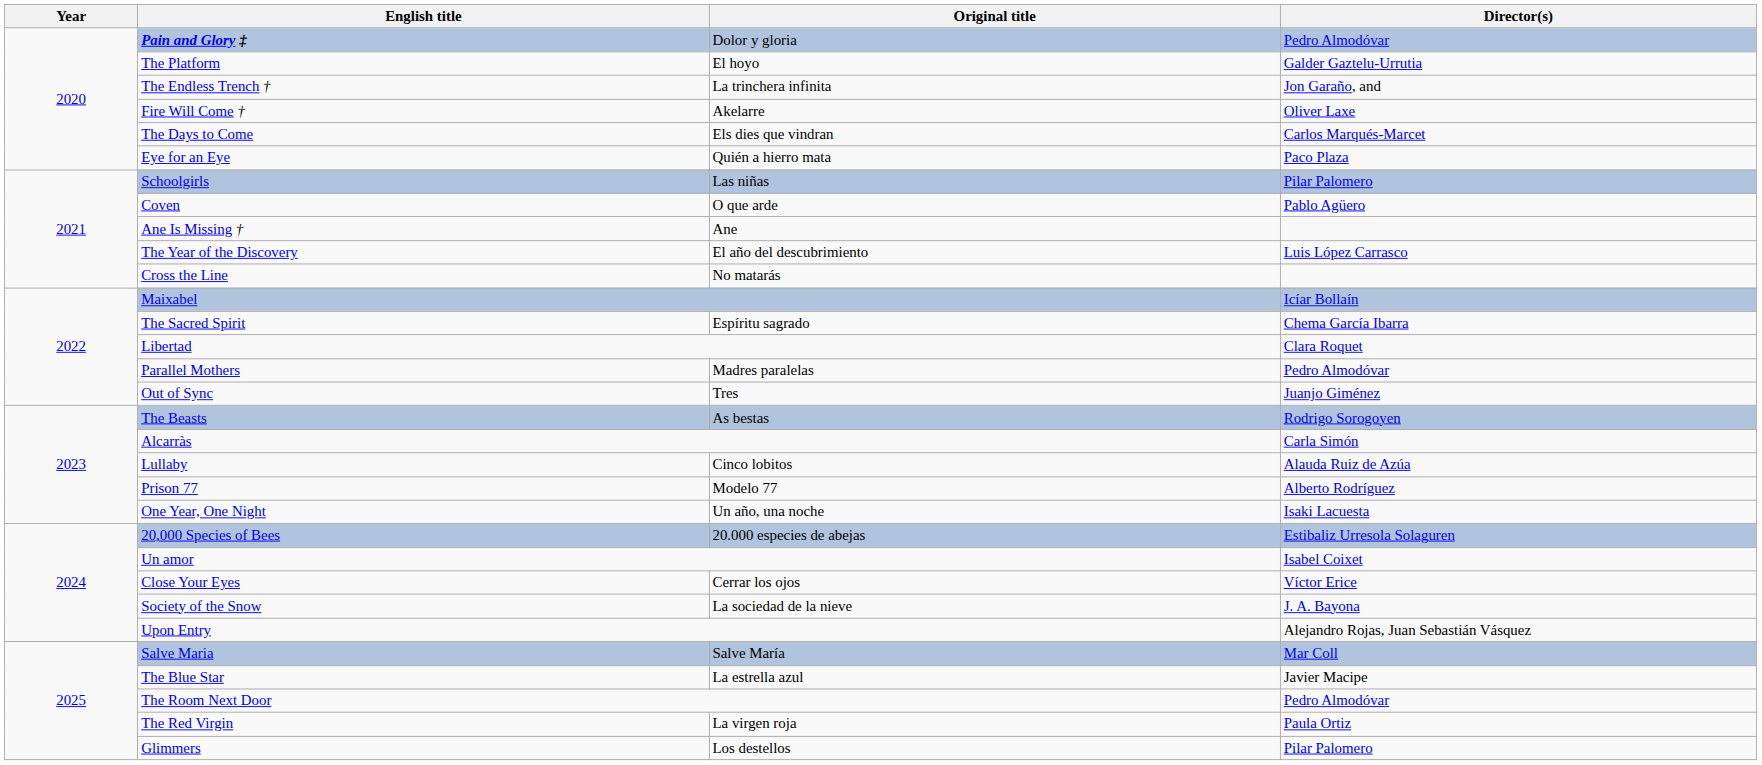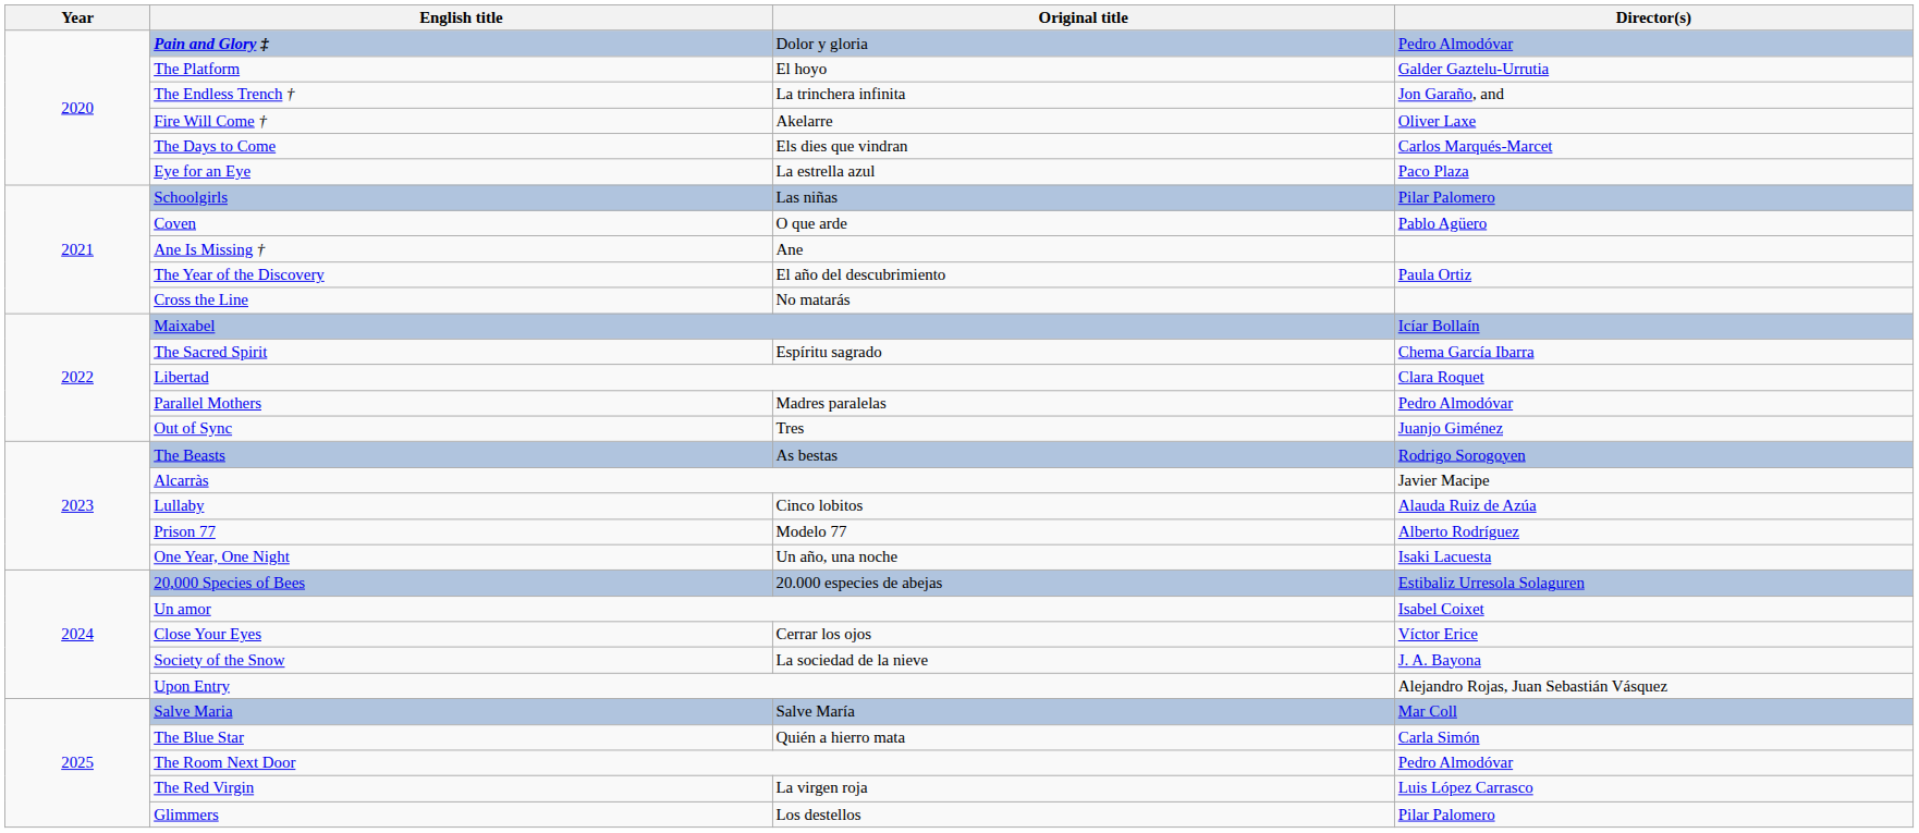 <table class="wikitable" width="95%" cellpadding="5">
 <tr>
 <th width="7%">Year</th>
 <th width="30%">English title</th>
 <th width="30%">Original title</th>
 <th width="25%">Director(s)</th>
 </tr>
 <tr>
 <td rowspan=6 style="text-align:center"><a href='#'>2020</a><br></td>
 <td style="background:#B0C4DE;"><strong><em><a href='#'>Pain and Glory</a><em> ‡<strong></td>
 <td style="background:#B0C4DE;"></em></strong>Dolor y gloria<strong><em></td>
 <td style="background:#B0C4DE;"></strong><a href='#'>Pedro Almodóvar</a><strong></td>
 </tr>
 <tr>
 <td></em><a href='#'>The Platform</a><em></td>
 <td></em>El hoyo<em></td>
 <td><a href='#'>Galder Gaztelu-Urrutia</a></td>
 </tr>
 <tr>
 <td></em><a href='#'>The Endless Trench</a><em> †</td>
 <td></em>La trinchera infinita<em></td>
 <td><a href='#'>Jon Garaño</a>,  and </td>
 </tr>
 <tr>
 <td></em><a href='#'>Fire Will Come</a><em> †</td>
 <td></em>Akelarre<em></td>
 <td><a href='#'>Oliver Laxe</a></td>
 </tr>
 <tr>
 <td></em><a href='#'>The Days to Come</a><em></td>
 <td></em>Els dies que vindran<em></td>
 <td><a href='#'>Carlos Marqués-Marcet</a></td>
 </tr>
 <tr>
 <td></em><a href='#'>Eye for an Eye</a><em></td>
-<td></em>Quién a hierro mata<em></td>
+<td></em>La estrella azul<em></td>
 <td><a href='#'>Paco Plaza</a></td>
 </tr>
 <tr>
 <td rowspan=5 style="text-align:center"><a href='#'>2021</a><br></td>
 <td style="background:#B0C4DE;"></em></strong><a href='#'>Schoolgirls</a><strong><em></td>
 <td style="background:#B0C4DE;"></em></strong>Las niñas<strong><em></td>
 <td style="background:#B0C4DE;"></strong><a href='#'>Pilar Palomero</a><strong></td>
 </tr>
 <tr>
 <td></em><a href='#'>Coven</a><em></td>
 <td></em>O que arde<em></td>
 <td><a href='#'>Pablo Agüero</a></td>
 </tr>
 <tr>
 <td></em><a href='#'>Ane Is Missing</a><em> †</td>
 <td></em>Ane<em></td>
 <td></td>
 </tr>
 <tr>
 <td></em><a href='#'>The Year of the Discovery</a><em></td>
 <td></em>El año del descubrimiento<em></td>
-<td><a href='#'>Luis López Carrasco</a></td>
+<td><a href='#'>Paula Ortiz</a></td>
 </tr>
 <tr>
 <td></em><a href='#'>Cross the Line</a><em></td>
 <td></em>No matarás<em></td>
 <td></td>
 </tr>
 <tr>
 <td rowspan=5 style="text-align:center"><a href='#'>2022</a><br></td>
 <td colspan="2" style="background:#B0C4DE;"></em></strong><a href='#'>Maixabel</a><strong><em></td>
 <td style="background:#B0C4DE;"></strong><a href='#'>Icíar Bollaín</a><strong></td>
 </tr>
 <tr>
 <td></em><a href='#'>The Sacred Spirit</a><em></td>
 <td></em>Espíritu sagrado<em></td>
 <td><a href='#'>Chema García Ibarra</a></td>
 </tr>
 <tr>
 <td colspan="2"></em><a href='#'>Libertad</a><em></td>
 <td><a href='#'>Clara Roquet</a></td>
 </tr>
 <tr>
 <td></em><a href='#'>Parallel Mothers</a><em></td>
 <td></em>Madres paralelas<em></td>
 <td><a href='#'>Pedro Almodóvar</a></td>
 </tr>
 <tr>
 <td></em><a href='#'>Out of Sync</a><em></td>
 <td></em>Tres<em></td>
 <td><a href='#'>Juanjo Giménez</a></td>
 </tr>
 <tr>
 <td rowspan="5" style="text-align:center"><a href='#'>2023</a><br></td>
 <td style="background:#B0C4DE;"></em></strong><a href='#'>The Beasts</a><strong><em></td>
 <td style="background:#B0C4DE;"></em></strong>As bestas<strong><em></td>
 <td style="background:#B0C4DE;"></strong><a href='#'>Rodrigo Sorogoyen</a><strong></td>
 </tr>
 <tr>
 <td colspan="2"></em><a href='#'>Alcarràs</a><em></td>
-<td><a href='#'>Carla Simón</a></td>
+<td>Javier Macipe</td>
 </tr>
 <tr>
 <td></em><a href='#'>Lullaby</a><em></td>
 <td></em>Cinco lobitos<em></td>
 <td><a href='#'>Alauda Ruiz de Azúa</a></td>
 </tr>
 <tr>
 <td></em><a href='#'>Prison 77</a><em></td>
 <td></em>Modelo 77<em></td>
 <td><a href='#'>Alberto Rodríguez</a></td>
 </tr>
 <tr>
 <td></em><a href='#'>One Year, One Night</a><em></td>
 <td></em>Un año, una noche<em></td>
 <td><a href='#'>Isaki Lacuesta</a></td>
 </tr>
 <tr>
 <td rowspan="5" style="text-align:center"><a href='#'>2024</a><br></td>
 <td style="background:#B0C4DE;"></em></strong><a href='#'>20,000 Species of Bees</a><strong><em></td>
 <td style="background:#B0C4DE;"></em></strong>20.000 especies de abejas<strong><em></td>
 <td style="background:#B0C4DE;"></strong><a href='#'>Estibaliz Urresola Solaguren</a><strong></td>
 </tr>
 <tr>
 <td colspan="2"></em><a href='#'>Un amor</a><em></td>
 <td><a href='#'>Isabel Coixet</a></td>
 </tr>
 <tr>
 <td></em><a href='#'>Close Your Eyes</a><em></td>
 <td></em>Cerrar los ojos<em></td>
 <td><a href='#'>Víctor Erice</a></td>
 </tr>
 <tr>
 <td></em><a href='#'>Society of the Snow</a><em></td>
 <td></em>La sociedad de la nieve<em></td>
 <td><a href='#'>J. A. Bayona</a></td>
 </tr>
 <tr>
 <td colspan="2"></em><a href='#'>Upon Entry</a><em></td>
 <td>Alejandro Rojas, Juan Sebastián Vásquez</td>
 </tr>
 <tr>
 <td rowspan="5" style="text-align:center"><a href='#'>2025</a><br></td>
 <td style="background:#B0C4DE;"></em></strong><a href='#'>Salve Maria</a><strong><em></td>
 <td style="background:#B0C4DE;"></em></strong>Salve María<strong><em></td>
 <td style="background:#B0C4DE;"></strong><a href='#'>Mar Coll</a><strong></td>
 </tr>
 <tr>
 <td></em><a href='#'>The Blue Star</a><em></td>
-<td></em>La estrella azul<em></td>
-<td>Javier Macipe</td>
+<td></em>Quién a hierro mata<em></td>
+<td><a href='#'>Carla Simón</a></td>
 </tr>
 <tr>
 <td colspan="2"></em><a href='#'>The Room Next Door</a><em></td>
 <td><a href='#'>Pedro Almodóvar</a></td>
 </tr>
 <tr>
 <td></em><a href='#'>The Red Virgin</a><em></td>
 <td></em>La virgen roja<em></td>
-<td><a href='#'>Paula Ortiz</a></td>
+<td><a href='#'>Luis López Carrasco</a></td>
 </tr>
 <tr>
 <td></em><a href='#'>Glimmers</a><em></td>
 <td></em>Los destellos<em></td>
 <td><a href='#'>Pilar Palomero</a></td>
 </tr>
 </table>
